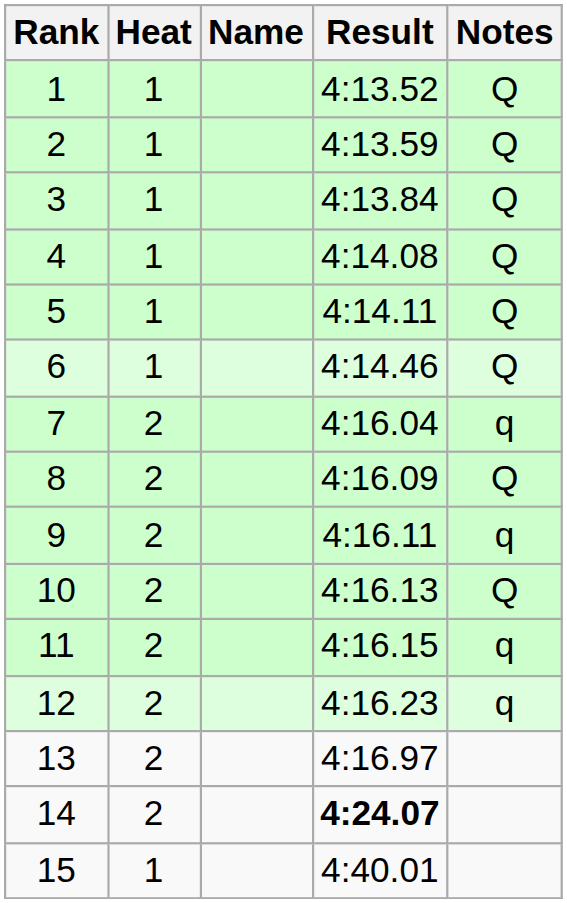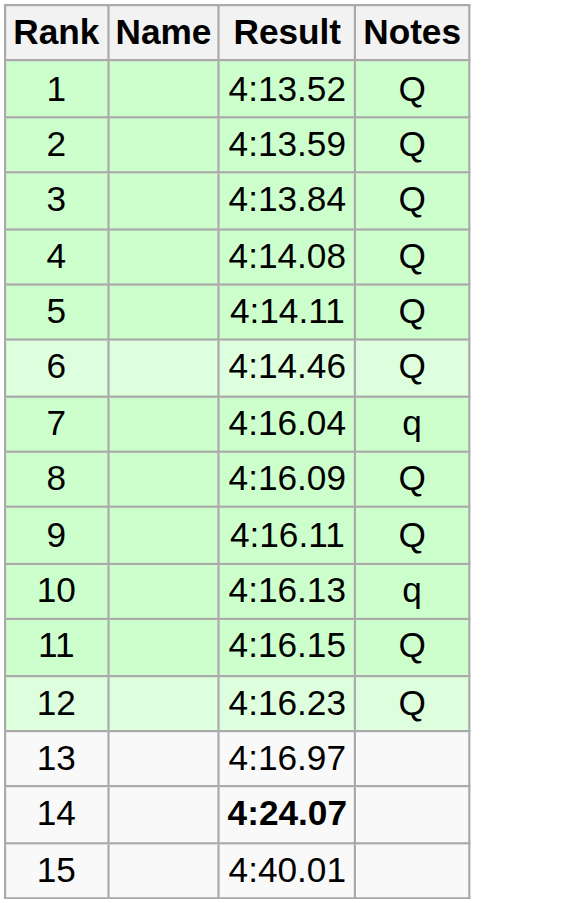 <table class="wikitable sortable" style="text-align:center">
 <tr>
 <th>Rank</th>
-<th>Heat</th>
 <th>Name</th>
 <th>Result</th>
 <th>Notes</th>
 </tr>
 <tr bgcolor=ccffcc>
-<td>1</td>
 <td>1</td>
 <td align="left"></td>
 <td>4:13.52</td>
 <td>Q</td>
 </tr>
 <tr bgcolor=ccffcc>
 <td>2</td>
-<td>1</td>
 <td align="left"></td>
 <td>4:13.59</td>
 <td>Q</td>
 </tr>
 <tr bgcolor=ccffcc>
 <td>3</td>
-<td>1</td>
 <td align="left"></td>
 <td>4:13.84</td>
 <td>Q</td>
 </tr>
 <tr bgcolor=ccffcc>
 <td>4</td>
-<td>1</td>
 <td align="left"></td>
 <td>4:14.08</td>
 <td>Q</td>
 </tr>
 <tr bgcolor=ccffcc>
 <td>5</td>
-<td>1</td>
 <td align="left"></td>
 <td>4:14.11</td>
 <td>Q</td>
 </tr>
 <tr bgcolor=ddffdd>
 <td>6</td>
-<td>1</td>
 <td align="left"></td>
 <td>4:14.46</td>
 <td>Q</td>
 </tr>
 <tr bgcolor=ccffcc>
 <td>7</td>
-<td>2</td>
 <td align="left"></td>
 <td>4:16.04</td>
 <td>q</td>
 </tr>
 <tr bgcolor=ccffcc>
 <td>8</td>
-<td>2</td>
 <td align="left"></td>
 <td>4:16.09</td>
 <td>Q</td>
 </tr>
 <tr bgcolor=ccffcc>
 <td>9</td>
-<td>2</td>
 <td align="left"></td>
 <td>4:16.11</td>
+<td>Q</td>
+</tr>
+<tr bgcolor=ccffcc>
+<td>10</td>
+<td align="left"></td>
+<td>4:16.13</td>
 <td>q</td>
 </tr>
 <tr bgcolor=ccffcc>
-<td>10</td>
-<td>2</td>
-<td align="left"></td>
-<td>4:16.13</td>
-<td>Q</td>
-</tr>
-<tr bgcolor=ccffcc>
 <td>11</td>
-<td>2</td>
 <td align="left"></td>
 <td>4:16.15</td>
-<td>q</td>
+<td>Q</td>
 </tr>
 <tr bgcolor=ddffdd>
 <td>12</td>
-<td>2</td>
 <td align="left"></td>
 <td>4:16.23</td>
-<td>q</td>
+<td>Q</td>
 </tr>
 <tr>
 <td>13</td>
-<td>2</td>
 <td align="left"></td>
 <td>4:16.97</td>
 <td></td>
 </tr>
 <tr>
 <td>14</td>
-<td>2</td>
 <td align="left"></td>
 <td><strong>4:24.07</strong></td>
 <td></td>
 </tr>
 <tr>
 <td>15</td>
-<td>1</td>
 <td align="left"></td>
 <td>4:40.01</td>
 <td></td>
 </tr>
 </table>
